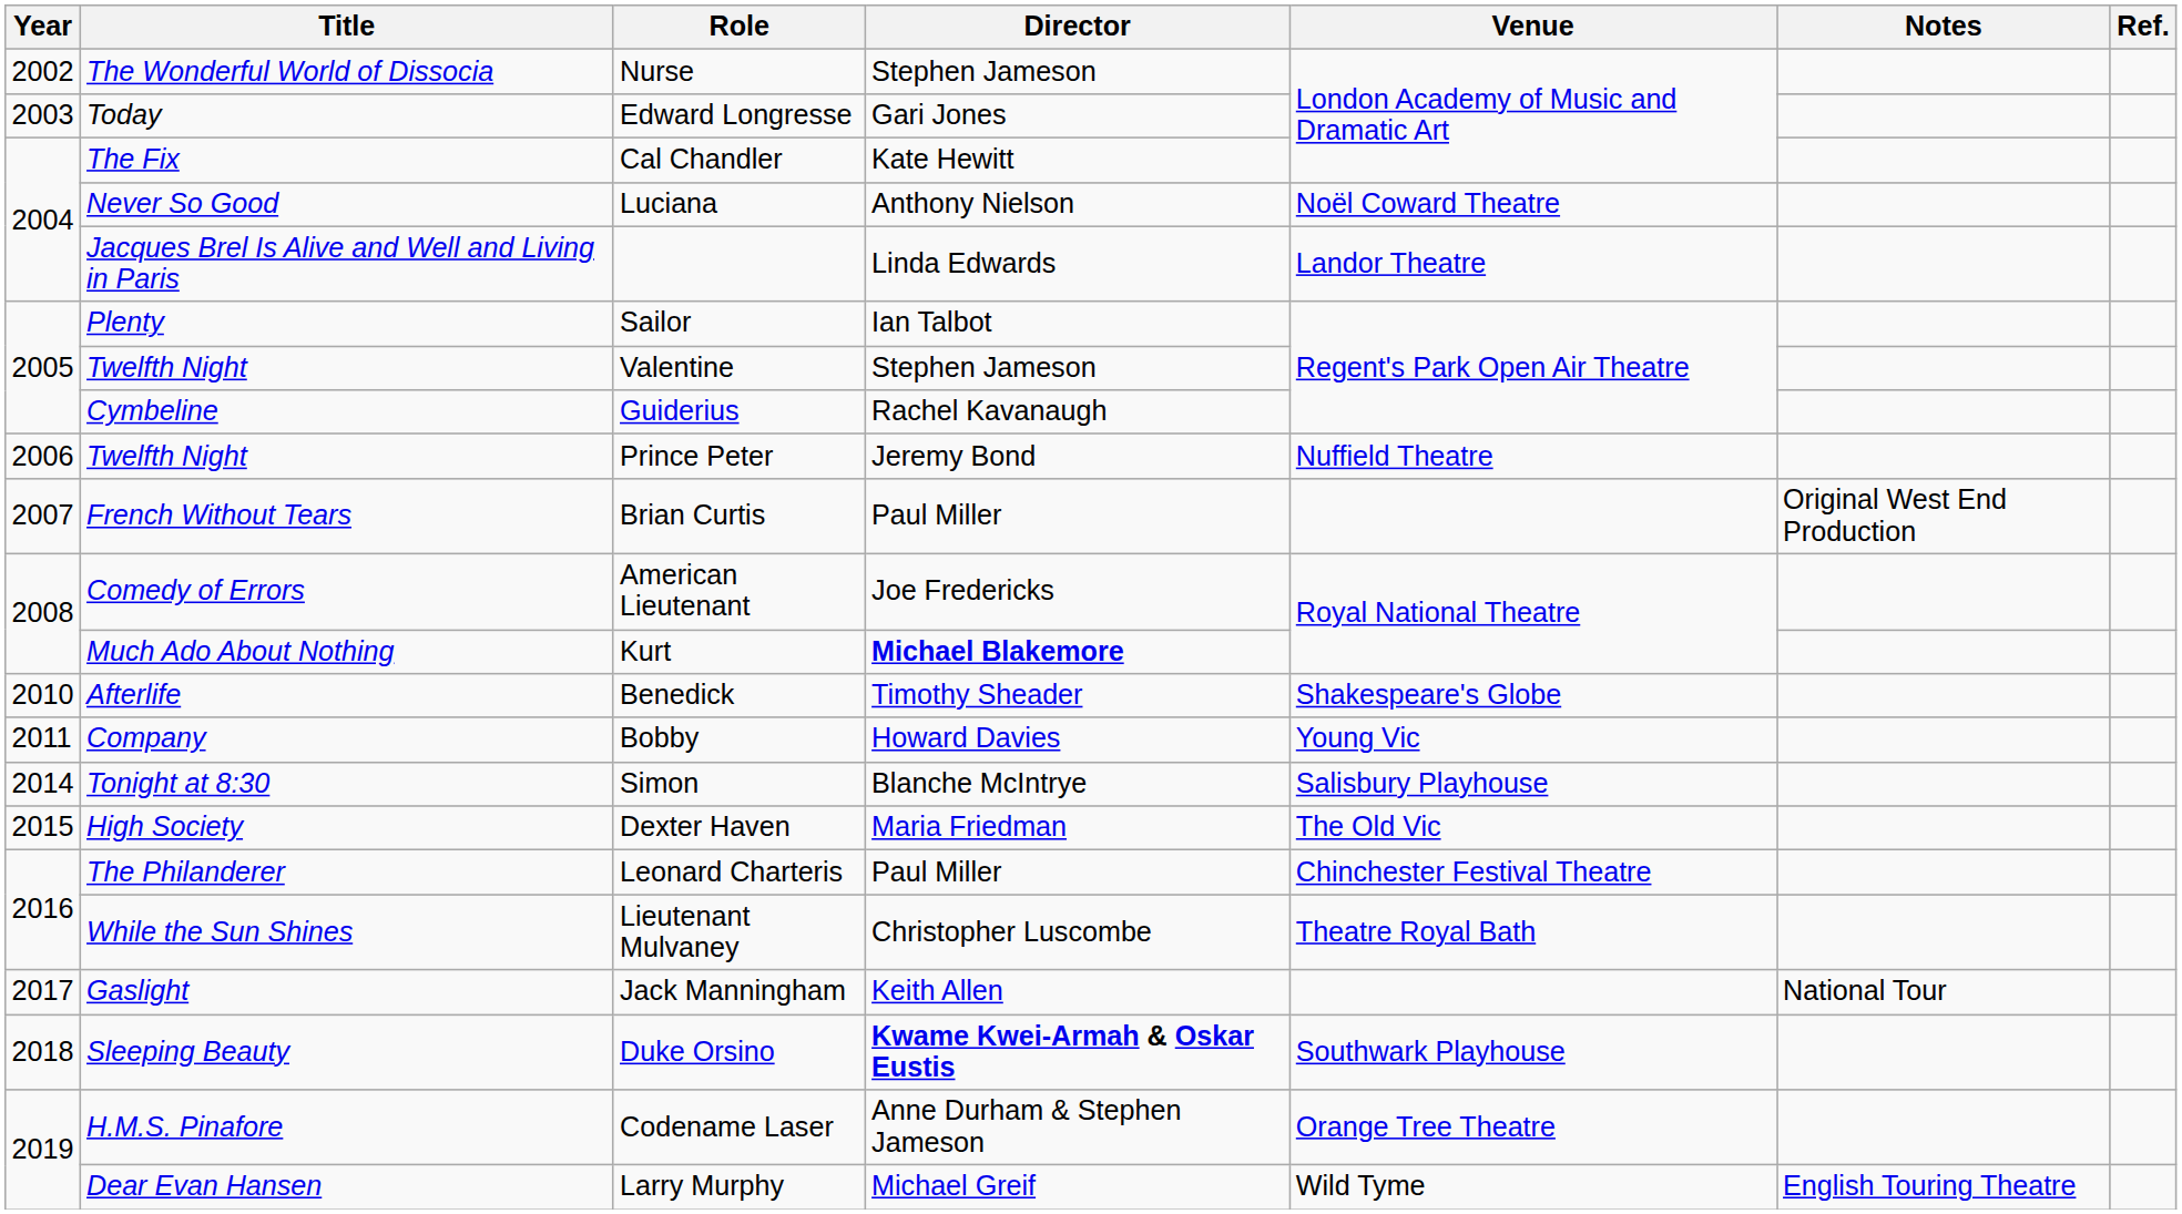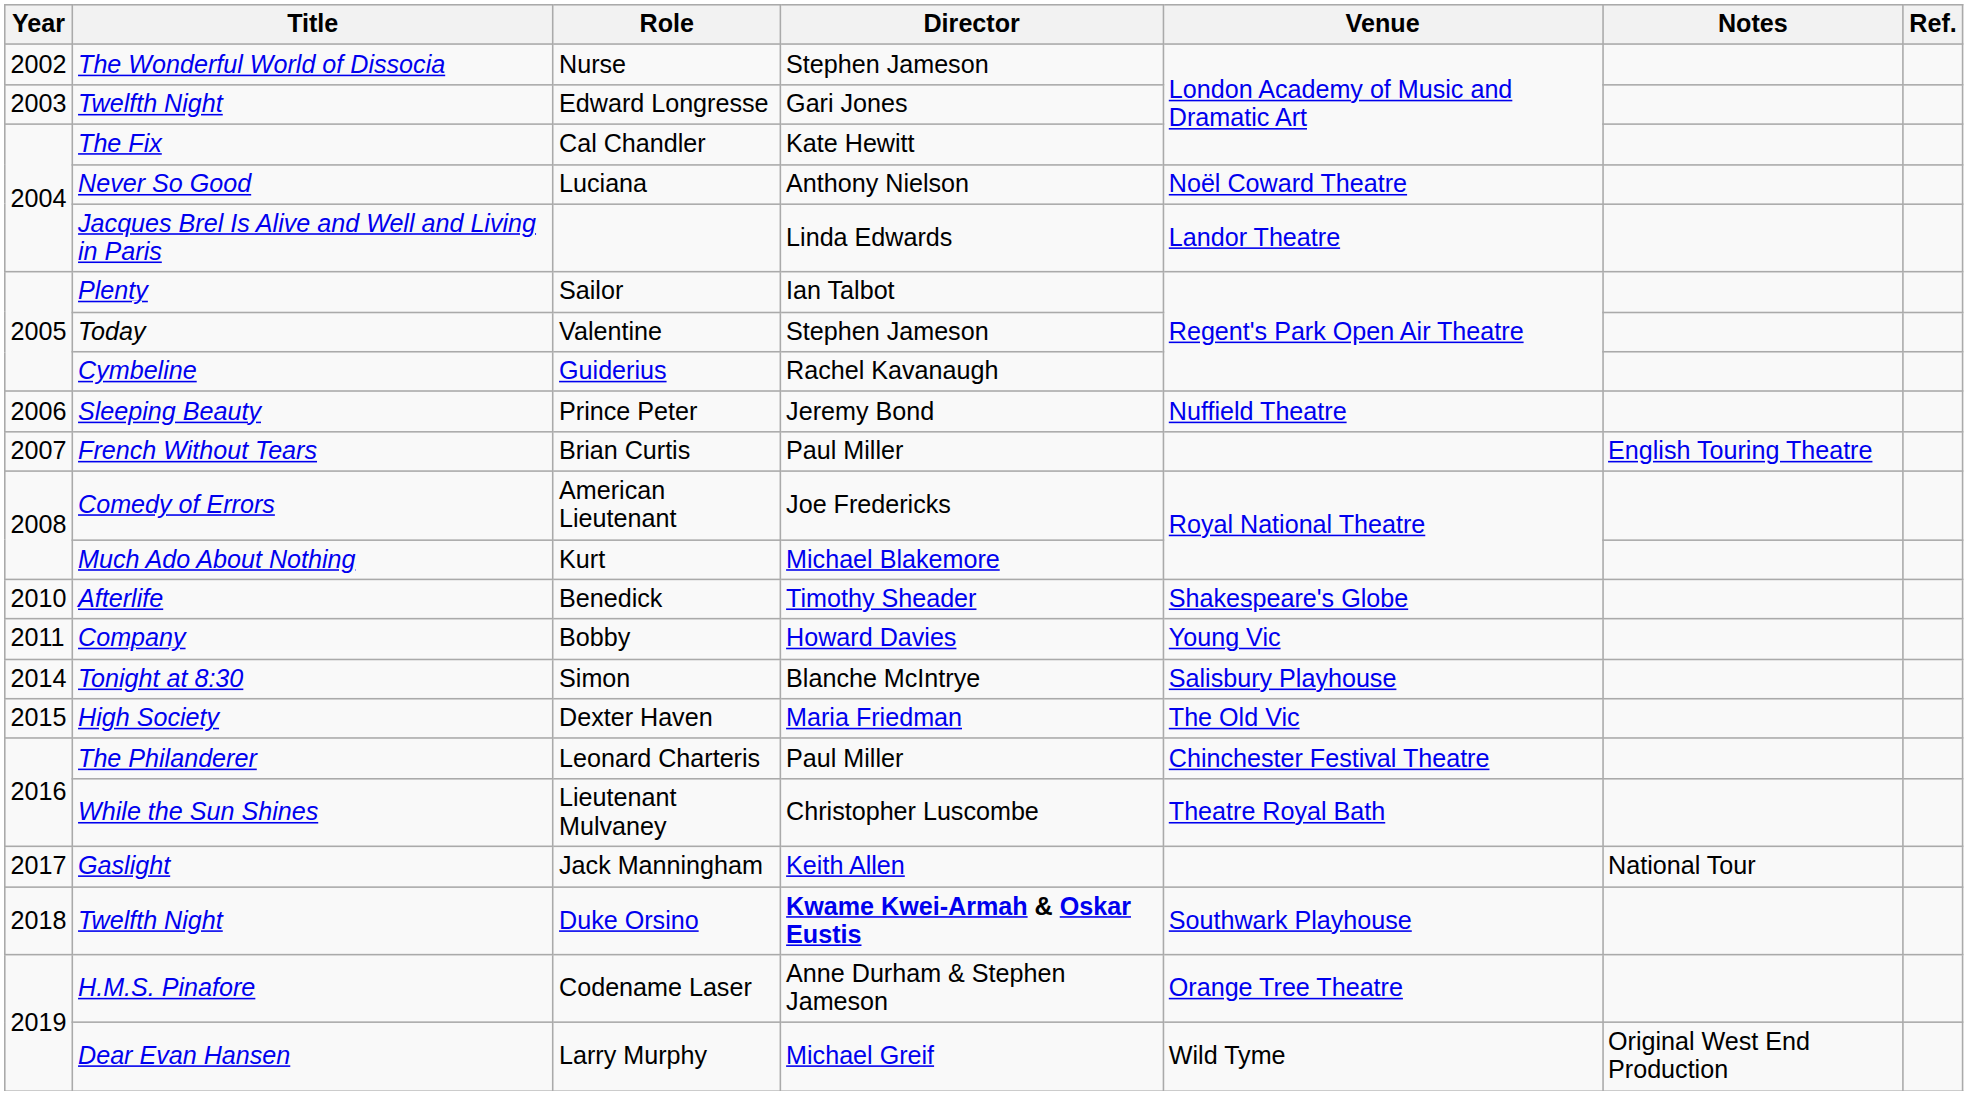 <table class="wikitable">
 <tr>
 <th>Year</th>
 <th>Title</th>
 <th>Role</th>
 <th>Director</th>
 <th>Venue</th>
 <th>Notes</th>
 <th>Ref.</th>
 </tr>
 <tr>
 <td>2002</td>
 <td><em><a href='#'>The Wonderful World of Dissocia</a></em></td>
 <td>Nurse</td>
 <td>Stephen Jameson</td>
 <td rowspan="3"><a href='#'>London Academy of Music and Dramatic Art</a></td>
 <td></td>
 <td></td>
 </tr>
 <tr>
 <td>2003</td>
-<td><em>Today</em></td>
+<td><em><a href='#'>Twelfth Night</a></em></td>
 <td>Edward Longresse</td>
 <td>Gari Jones</td>
 <td></td>
 <td></td>
 </tr>
 <tr>
 <td rowspan="3">2004</td>
 <td><em><a href='#'>The Fix</a></em></td>
 <td>Cal Chandler</td>
 <td>Kate Hewitt</td>
 <td></td>
 <td></td>
 </tr>
 <tr>
 <td><em><a href='#'>Never So Good</a></em></td>
 <td>Luciana</td>
 <td>Anthony Nielson</td>
 <td><a href='#'>Noël Coward Theatre</a></td>
 <td></td>
 <td></td>
 </tr>
 <tr>
 <td><em><a href='#'>Jacques Brel Is Alive and Well and Living in Paris</a></em></td>
 <td></td>
 <td>Linda Edwards</td>
 <td><a href='#'>Landor Theatre</a></td>
 <td></td>
 <td></td>
 </tr>
 <tr>
 <td rowspan="3">2005</td>
 <td><em><a href='#'>Plenty</a></em></td>
 <td>Sailor</td>
 <td>Ian Talbot</td>
 <td rowspan="3"><a href='#'>Regent's Park Open Air Theatre</a></td>
 <td></td>
 <td></td>
 </tr>
 <tr>
-<td><em><a href='#'>Twelfth Night</a></em></td>
+<td><em>Today</em></td>
 <td>Valentine</td>
 <td>Stephen Jameson</td>
 <td></td>
 <td></td>
 </tr>
 <tr>
 <td><em><a href='#'>Cymbeline</a></em></td>
 <td><a href='#'>Guiderius</a></td>
 <td>Rachel Kavanaugh</td>
 <td></td>
 <td></td>
 </tr>
 <tr>
 <td>2006</td>
-<td><em><a href='#'>Twelfth Night</a></em></td>
+<td><em><a href='#'>Sleeping Beauty</a></em></td>
 <td>Prince Peter</td>
 <td>Jeremy Bond</td>
 <td><a href='#'>Nuffield Theatre</a></td>
 <td></td>
 <td></td>
 </tr>
 <tr>
 <td>2007</td>
 <td><em><a href='#'>French Without Tears</a></em></td>
 <td>Brian Curtis</td>
 <td>Paul Miller</td>
 <td></td>
-<td>Original West End Production</td>
+<td><a href='#'>English Touring Theatre</a></td>
 <td></td>
 </tr>
 <tr>
 <td rowspan="2">2008</td>
 <td><em><a href='#'>Comedy of Errors</a></em></td>
 <td>American Lieutenant</td>
 <td>Joe Fredericks</td>
 <td rowspan="2"><a href='#'>Royal National Theatre</a></td>
 <td></td>
 <td></td>
 </tr>
 <tr>
 <td><em><a href='#'>Much Ado About Nothing</a></em></td>
 <td>Kurt</td>
-<td><strong><a href='#'>Michael Blakemore</a></strong></td>
+<td><a href='#'>Michael Blakemore</a></td>
 <td></td>
 <td></td>
 </tr>
 <tr>
 <td>2010</td>
 <td><em><a href='#'>Afterlife</a></em></td>
 <td>Benedick</td>
 <td><a href='#'>Timothy Sheader</a></td>
 <td><a href='#'>Shakespeare's Globe</a></td>
 <td></td>
 <td></td>
 </tr>
 <tr>
 <td>2011</td>
 <td><em><a href='#'>Company</a></em></td>
 <td>Bobby</td>
 <td><a href='#'>Howard Davies</a></td>
 <td><a href='#'>Young Vic</a></td>
 <td></td>
 <td></td>
 </tr>
 <tr>
 <td>2014</td>
 <td><em><a href='#'>Tonight at 8:30</a></em></td>
 <td>Simon</td>
 <td>Blanche McIntrye</td>
 <td><a href='#'>Salisbury Playhouse</a></td>
 <td></td>
 <td></td>
 </tr>
 <tr>
 <td>2015</td>
 <td><a href='#'><em>High Society</em></a></td>
 <td>Dexter Haven</td>
 <td><a href='#'>Maria Friedman</a></td>
 <td><a href='#'>The Old Vic</a></td>
 <td></td>
 <td></td>
 </tr>
 <tr>
 <td rowspan="2">2016</td>
 <td><em><a href='#'>The Philanderer</a></em></td>
 <td>Leonard Charteris</td>
 <td>Paul Miller</td>
 <td><a href='#'>Chinchester Festival Theatre</a></td>
 <td></td>
 <td></td>
 </tr>
 <tr>
 <td><em><a href='#'>While the Sun Shines</a></em></td>
 <td>Lieutenant Mulvaney</td>
 <td>Christopher Luscombe</td>
 <td><a href='#'>Theatre Royal Bath</a></td>
 <td></td>
 <td></td>
 </tr>
 <tr>
 <td>2017</td>
 <td><em><a href='#'>Gaslight</a></em></td>
 <td>Jack Manningham</td>
 <td><a href='#'>Keith Allen</a></td>
 <td></td>
 <td>National Tour</td>
 <td></td>
 </tr>
 <tr>
 <td>2018</td>
-<td><em><a href='#'>Sleeping Beauty</a></em></td>
+<td><em><a href='#'>Twelfth Night</a></em></td>
 <td><a href='#'>Duke Orsino</a></td>
 <td><strong><a href='#'>Kwame Kwei-Armah</a> & <a href='#'>Oskar Eustis</a></strong></td>
 <td><a href='#'>Southwark Playhouse</a></td>
 <td></td>
 <td></td>
 </tr>
 <tr>
 <td rowspan="2">2019</td>
 <td><em><a href='#'>H.M.S. Pinafore</a></em></td>
 <td>Codename Laser</td>
 <td>Anne Durham & Stephen Jameson</td>
 <td><a href='#'>Orange Tree Theatre</a></td>
 <td></td>
 <td></td>
 </tr>
 <tr>
 <td><em><a href='#'>Dear Evan Hansen</a></em></td>
 <td>Larry Murphy</td>
 <td><a href='#'>Michael Greif</a></td>
 <td>Wild Tyme</td>
-<td><a href='#'>English Touring Theatre</a></td>
+<td>Original West End Production</td>
 <td></td>
 </tr>
 </table>
